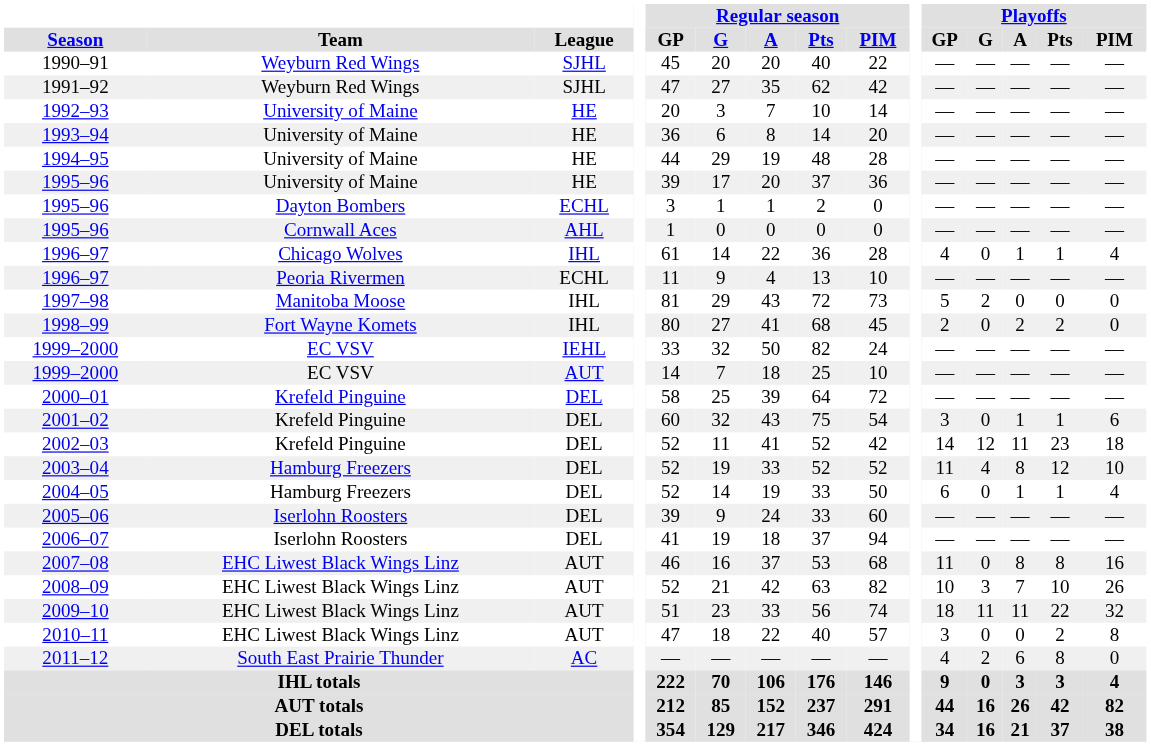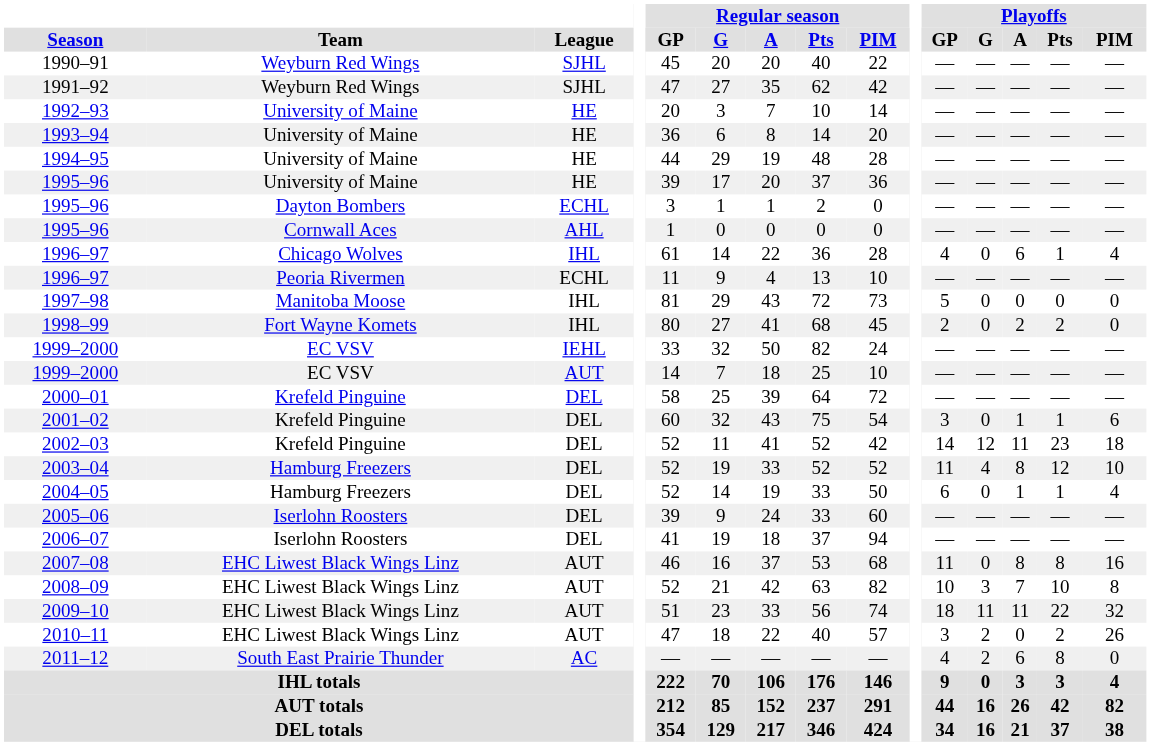 <table border="0" cellpadding="1" cellspacing="0" style="text-align:center; width:60em">
 <tr style="background:#e0e0e0;">
 <th colspan="3" style="background:#fff;"> </th>
 <th rowspan="99" style="background:#fff;"> </th>
 <th colspan="5"><a href='#'>Regular season</a></th>
 <th rowspan="99" style="background:#fff;"> </th>
 <th colspan="5"><a href='#'>Playoffs</a></th>
 </tr>
 <tr style="background:#e0e0e0;">
 <th><a href='#'>Season</a></th>
 <th>Team</th>
 <th>League</th>
 <th>GP</th>
 <th><a href='#'>G</a></th>
 <th><a href='#'>A</a></th>
 <th><a href='#'>Pts</a></th>
 <th><a href='#'>PIM</a></th>
 <th>GP</th>
 <th>G</th>
 <th>A</th>
 <th>Pts</th>
 <th>PIM</th>
 </tr>
 <tr>
 <td>1990–91</td>
 <td><a href='#'>Weyburn Red Wings</a></td>
 <td><a href='#'>SJHL</a></td>
 <td>45</td>
 <td>20</td>
 <td>20</td>
 <td>40</td>
 <td>22</td>
 <td>—</td>
 <td>—</td>
 <td>—</td>
 <td>—</td>
 <td>—</td>
 </tr>
 <tr style="background:#f0f0f0;">
 <td>1991–92</td>
 <td>Weyburn Red Wings</td>
 <td>SJHL</td>
 <td>47</td>
 <td>27</td>
 <td>35</td>
 <td>62</td>
 <td>42</td>
 <td>—</td>
 <td>—</td>
 <td>—</td>
 <td>—</td>
 <td>—</td>
 </tr>
 <tr>
 <td><a href='#'>1992–93</a></td>
 <td><a href='#'>University of Maine</a></td>
 <td><a href='#'>HE</a></td>
 <td>20</td>
 <td>3</td>
 <td>7</td>
 <td>10</td>
 <td>14</td>
 <td>—</td>
 <td>—</td>
 <td>—</td>
 <td>—</td>
 <td>—</td>
 </tr>
 <tr style="background:#f0f0f0;">
 <td><a href='#'>1993–94</a></td>
 <td>University of Maine</td>
 <td>HE</td>
 <td>36</td>
 <td>6</td>
 <td>8</td>
 <td>14</td>
 <td>20</td>
 <td>—</td>
 <td>—</td>
 <td>—</td>
 <td>—</td>
 <td>—</td>
 </tr>
 <tr>
 <td><a href='#'>1994–95</a></td>
 <td>University of Maine</td>
 <td>HE</td>
 <td>44</td>
 <td>29</td>
 <td>19</td>
 <td>48</td>
 <td>28</td>
 <td>—</td>
 <td>—</td>
 <td>—</td>
 <td>—</td>
 <td>—</td>
 </tr>
 <tr style="background:#f0f0f0;">
 <td><a href='#'>1995–96</a></td>
 <td>University of Maine</td>
 <td>HE</td>
 <td>39</td>
 <td>17</td>
 <td>20</td>
 <td>37</td>
 <td>36</td>
 <td>—</td>
 <td>—</td>
 <td>—</td>
 <td>—</td>
 <td>—</td>
 </tr>
 <tr>
 <td><a href='#'>1995–96</a></td>
 <td><a href='#'>Dayton Bombers</a></td>
 <td><a href='#'>ECHL</a></td>
 <td>3</td>
 <td>1</td>
 <td>1</td>
 <td>2</td>
 <td>0</td>
 <td>—</td>
 <td>—</td>
 <td>—</td>
 <td>—</td>
 <td>—</td>
 </tr>
 <tr style="background:#f0f0f0;">
 <td><a href='#'>1995–96</a></td>
 <td><a href='#'>Cornwall Aces</a></td>
 <td><a href='#'>AHL</a></td>
 <td>1</td>
 <td>0</td>
 <td>0</td>
 <td>0</td>
 <td>0</td>
 <td>—</td>
 <td>—</td>
 <td>—</td>
 <td>—</td>
 <td>—</td>
 </tr>
 <tr>
 <td><a href='#'>1996–97</a></td>
 <td><a href='#'>Chicago Wolves</a></td>
 <td><a href='#'>IHL</a></td>
 <td>61</td>
 <td>14</td>
 <td>22</td>
 <td>36</td>
 <td>28</td>
 <td>4</td>
 <td>0</td>
-<td>1</td>
+<td>6</td>
 <td>1</td>
 <td>4</td>
 </tr>
 <tr style="background:#f0f0f0;">
 <td><a href='#'>1996–97</a></td>
 <td><a href='#'>Peoria Rivermen</a></td>
 <td>ECHL</td>
 <td>11</td>
 <td>9</td>
 <td>4</td>
 <td>13</td>
 <td>10</td>
 <td>—</td>
 <td>—</td>
 <td>—</td>
 <td>—</td>
 <td>—</td>
 </tr>
 <tr>
 <td><a href='#'>1997–98</a></td>
 <td><a href='#'>Manitoba Moose</a></td>
 <td>IHL</td>
 <td>81</td>
 <td>29</td>
 <td>43</td>
 <td>72</td>
 <td>73</td>
 <td>5</td>
-<td>2</td>
+<td>0</td>
 <td>0</td>
 <td>0</td>
 <td>0</td>
 </tr>
 <tr style="background:#f0f0f0;">
 <td><a href='#'>1998–99</a></td>
 <td><a href='#'>Fort Wayne Komets</a></td>
 <td>IHL</td>
 <td>80</td>
 <td>27</td>
 <td>41</td>
 <td>68</td>
 <td>45</td>
 <td>2</td>
 <td>0</td>
 <td>2</td>
 <td>2</td>
 <td>0</td>
 </tr>
 <tr>
 <td><a href='#'>1999–2000</a></td>
 <td><a href='#'>EC VSV</a></td>
 <td><a href='#'>IEHL</a></td>
 <td>33</td>
 <td>32</td>
 <td>50</td>
 <td>82</td>
 <td>24</td>
 <td>—</td>
 <td>—</td>
 <td>—</td>
 <td>—</td>
 <td>—</td>
 </tr>
 <tr style="background:#f0f0f0;">
 <td><a href='#'>1999–2000</a></td>
 <td>EC VSV</td>
 <td><a href='#'>AUT</a></td>
 <td>14</td>
 <td>7</td>
 <td>18</td>
 <td>25</td>
 <td>10</td>
 <td>—</td>
 <td>—</td>
 <td>—</td>
 <td>—</td>
 <td>—</td>
 </tr>
 <tr>
 <td><a href='#'>2000–01</a></td>
 <td><a href='#'>Krefeld Pinguine</a></td>
 <td><a href='#'>DEL</a></td>
 <td>58</td>
 <td>25</td>
 <td>39</td>
 <td>64</td>
 <td>72</td>
 <td>—</td>
 <td>—</td>
 <td>—</td>
 <td>—</td>
 <td>—</td>
 </tr>
 <tr style="background:#f0f0f0;">
 <td><a href='#'>2001–02</a></td>
 <td>Krefeld Pinguine</td>
 <td>DEL</td>
 <td>60</td>
 <td>32</td>
 <td>43</td>
 <td>75</td>
 <td>54</td>
 <td>3</td>
 <td>0</td>
 <td>1</td>
 <td>1</td>
 <td>6</td>
 </tr>
 <tr>
 <td><a href='#'>2002–03</a></td>
 <td>Krefeld Pinguine</td>
 <td>DEL</td>
 <td>52</td>
 <td>11</td>
 <td>41</td>
 <td>52</td>
 <td>42</td>
 <td>14</td>
 <td>12</td>
 <td>11</td>
 <td>23</td>
 <td>18</td>
 </tr>
 <tr style="background:#f0f0f0;">
 <td><a href='#'>2003–04</a></td>
 <td><a href='#'>Hamburg Freezers</a></td>
 <td>DEL</td>
 <td>52</td>
 <td>19</td>
 <td>33</td>
 <td>52</td>
 <td>52</td>
 <td>11</td>
 <td>4</td>
 <td>8</td>
 <td>12</td>
 <td>10</td>
 </tr>
 <tr>
 <td><a href='#'>2004–05</a></td>
 <td>Hamburg Freezers</td>
 <td>DEL</td>
 <td>52</td>
 <td>14</td>
 <td>19</td>
 <td>33</td>
 <td>50</td>
 <td>6</td>
 <td>0</td>
 <td>1</td>
 <td>1</td>
 <td>4</td>
 </tr>
 <tr style="background:#f0f0f0;">
 <td><a href='#'>2005–06</a></td>
 <td><a href='#'>Iserlohn Roosters</a></td>
 <td>DEL</td>
 <td>39</td>
 <td>9</td>
 <td>24</td>
 <td>33</td>
 <td>60</td>
 <td>—</td>
 <td>—</td>
 <td>—</td>
 <td>—</td>
 <td>—</td>
 </tr>
 <tr>
 <td><a href='#'>2006–07</a></td>
 <td>Iserlohn Roosters</td>
 <td>DEL</td>
 <td>41</td>
 <td>19</td>
 <td>18</td>
 <td>37</td>
 <td>94</td>
 <td>—</td>
 <td>—</td>
 <td>—</td>
 <td>—</td>
 <td>—</td>
 </tr>
 <tr style="background:#f0f0f0;">
 <td><a href='#'>2007–08</a></td>
 <td><a href='#'>EHC Liwest Black Wings Linz</a></td>
 <td>AUT</td>
 <td>46</td>
 <td>16</td>
 <td>37</td>
 <td>53</td>
 <td>68</td>
 <td>11</td>
 <td>0</td>
 <td>8</td>
 <td>8</td>
 <td>16</td>
 </tr>
 <tr>
 <td><a href='#'>2008–09</a></td>
 <td>EHC Liwest Black Wings Linz</td>
 <td>AUT</td>
 <td>52</td>
 <td>21</td>
 <td>42</td>
 <td>63</td>
 <td>82</td>
 <td>10</td>
 <td>3</td>
 <td>7</td>
 <td>10</td>
-<td>26</td>
+<td>8</td>
 </tr>
 <tr style="background:#f0f0f0;">
 <td><a href='#'>2009–10</a></td>
 <td>EHC Liwest Black Wings Linz</td>
 <td>AUT</td>
 <td>51</td>
 <td>23</td>
 <td>33</td>
 <td>56</td>
 <td>74</td>
 <td>18</td>
 <td>11</td>
 <td>11</td>
 <td>22</td>
 <td>32</td>
 </tr>
 <tr>
 <td><a href='#'>2010–11</a></td>
 <td>EHC Liwest Black Wings Linz</td>
 <td>AUT</td>
 <td>47</td>
 <td>18</td>
 <td>22</td>
 <td>40</td>
 <td>57</td>
 <td>3</td>
-<td>0</td>
+<td>2</td>
 <td>0</td>
 <td>2</td>
-<td>8</td>
+<td>26</td>
 </tr>
 <tr style="background:#f0f0f0;">
 <td><a href='#'>2011–12</a></td>
 <td><a href='#'>South East Prairie Thunder</a></td>
 <td><a href='#'>AC</a></td>
 <td>—</td>
 <td>—</td>
 <td>—</td>
 <td>—</td>
 <td>—</td>
 <td>4</td>
 <td>2</td>
 <td>6</td>
 <td>8</td>
 <td>0</td>
 </tr>
 <tr style="background:#e0e0e0;">
 <th colspan="3">IHL totals</th>
 <th>222</th>
 <th>70</th>
 <th>106</th>
 <th>176</th>
 <th>146</th>
 <th>9</th>
 <th>0</th>
 <th>3</th>
 <th>3</th>
 <th>4</th>
 </tr>
 <tr style="background:#e0e0e0;">
 <th colspan="3">AUT totals</th>
 <th>212</th>
 <th>85</th>
 <th>152</th>
 <th>237</th>
 <th>291</th>
 <th>44</th>
 <th>16</th>
 <th>26</th>
 <th>42</th>
 <th>82</th>
 </tr>
 <tr style="background:#e0e0e0;">
 <th colspan="3">DEL totals</th>
 <th>354</th>
 <th>129</th>
 <th>217</th>
 <th>346</th>
 <th>424</th>
 <th>34</th>
 <th>16</th>
 <th>21</th>
 <th>37</th>
 <th>38</th>
 </tr>
 </table>
